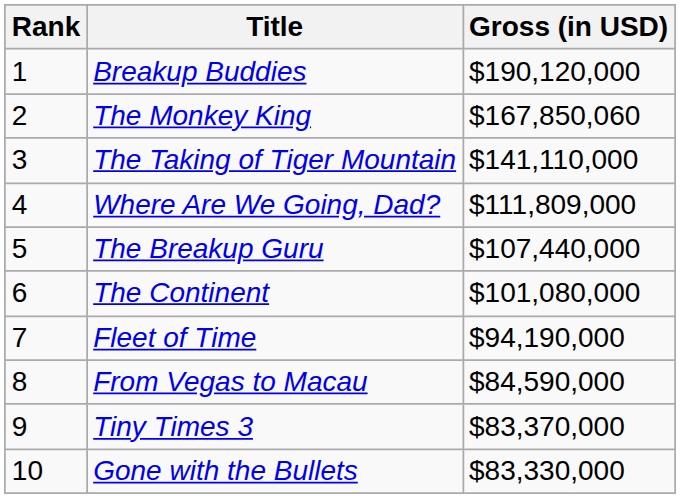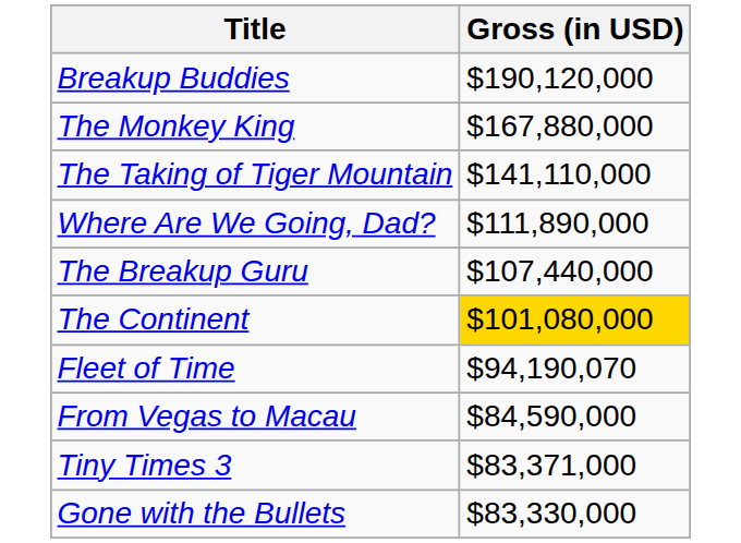 <table class="wikitable sortable" style="margin:auto; margin:auto;">
 <tr>
-<th>Rank</th>
 <th>Title</th>
 <th>Gross (in USD)</th>
 </tr>
 <tr>
-<td>1</td>
 <td><em><a href='#'>Breakup Buddies</a></em></td>
 <td>$190,120,000</td>
 </tr>
 <tr>
-<td>2</td>
 <td><em><a href='#'>The Monkey King</a></em></td>
-<td>$167,850,060</td>
+<td>$167,880,000</td>
 </tr>
 <tr>
-<td>3</td>
 <td><em><a href='#'>The Taking of Tiger Mountain</a></em></td>
 <td>$141,110,000</td>
 </tr>
 <tr>
-<td>4</td>
 <td><em><a href='#'>Where Are We Going, Dad?</a></em></td>
-<td>$111,809,000</td>
+<td>$111,890,000</td>
 </tr>
 <tr>
-<td>5</td>
 <td><em><a href='#'>The Breakup Guru</a></em></td>
 <td>$107,440,000</td>
 </tr>
 <tr>
-<td>6</td>
 <td><em><a href='#'>The Continent</a></em></td>
-<td>$101,080,000</td>
+<td style="background: gold;">$101,080,000</td>
 </tr>
 <tr>
-<td>7</td>
 <td><em><a href='#'>Fleet of Time</a></em></td>
-<td>$94,190,000</td>
+<td>$94,190,070</td>
 </tr>
 <tr>
-<td>8</td>
 <td><em><a href='#'>From Vegas to Macau</a></em></td>
 <td>$84,590,000</td>
 </tr>
 <tr>
-<td>9</td>
 <td><em><a href='#'>Tiny Times 3</a></em></td>
-<td>$83,370,000</td>
+<td>$83,371,000</td>
 </tr>
 <tr>
-<td>10</td>
 <td><em><a href='#'>Gone with the Bullets</a></em></td>
 <td>$83,330,000</td>
 </tr>
 </table>
